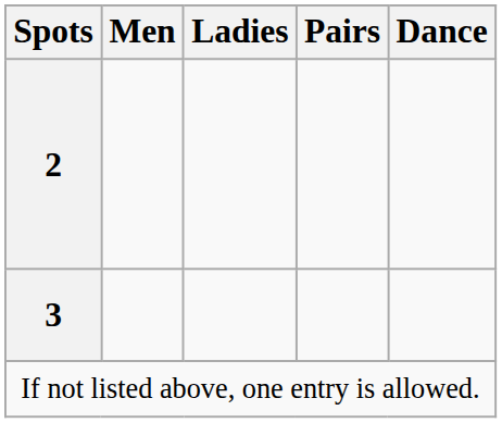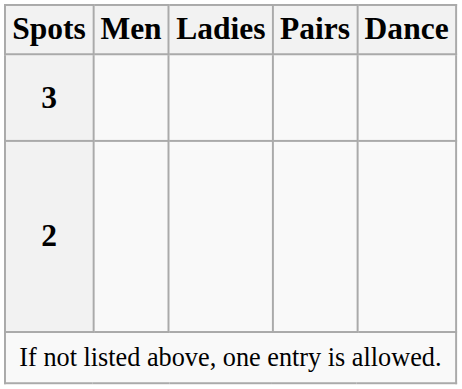 <table class="wikitable">
 <tr>
 <th>Spots</th>
 <th>Men</th>
 <th>Ladies</th>
 <th>Pairs</th>
 <th>Dance</th>
 </tr>
 <tr>
+<th>3</th>
+<td valign="top"> <br> </td>
+<td valign="top"> <br>  <br> </td>
+<td valign="top"> <br>  <br> </td>
+<td valign="top"> <br> </td>
+</tr>
+<tr>
 <th>2</th>
 <td valign="top"> <br>  <br>  <br>  <br>  <br> </td>
 <td valign="top"> <br>  <br> </td>
 <td valign="top"> <br>  <br>  <br> </td>
 <td valign="top"> <br>  <br>  <br> </td>
 </tr>
 <tr>
-<th>3</th>
-<td valign="top"> <br> </td>
-<td valign="top"> <br>  <br> </td>
-<td valign="top"> <br>  <br> </td>
-<td valign="top"> <br> </td>
-</tr>
-<tr>
 <td colspan=5 align=center><small> If not listed above, one entry is allowed. </small></td>
 </tr>
 </table>
